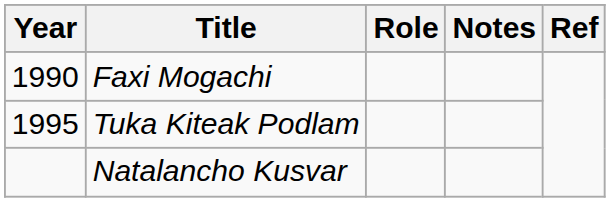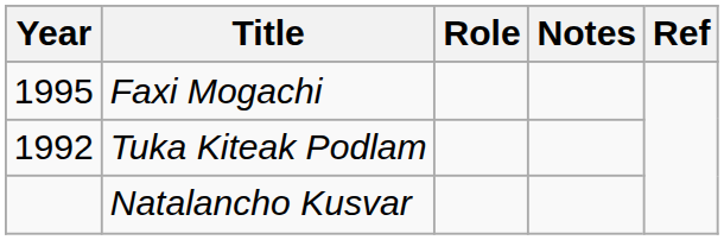 <table class="wikitable sortable">
 <tr>
 <th>Year</th>
 <th>Title</th>
 <th>Role</th>
 <th>Notes</th>
 <th>Ref</th>
 </tr>
 <tr>
-<td>1990</td>
+<td>1995</td>
 <td><em>Faxi Mogachi</em></td>
 <td></td>
 <td></td>
 <td rowspan="3"></td>
 </tr>
 <tr>
-<td>1995</td>
+<td>1992</td>
 <td><em>Tuka Kiteak Podlam</em></td>
 <td></td>
 <td></td>
 </tr>
 <tr>
 <td></td>
 <td><em>Natalancho Kusvar</em></td>
 <td></td>
 <td></td>
 </tr>
 </table>
